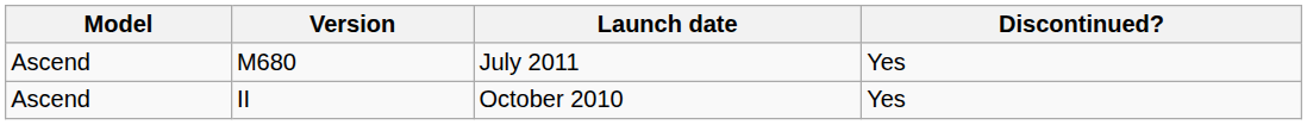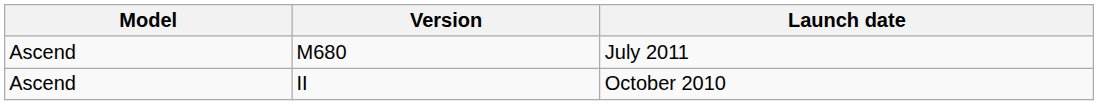 <table class="wikitable sortable" style="width:69%">
 <tr>
 <th>Model</th>
 <th>Version</th>
 <th>Launch date</th>
-<th>Discontinued?</th>
 </tr>
 <tr>
 <td>Ascend</td>
 <td>M680</td>
 <td>July 2011</td>
-<td>Yes</td>
 </tr>
 <tr>
 <td>Ascend</td>
 <td>II</td>
 <td>October 2010</td>
-<td>Yes</td>
 </tr>
 </table>
